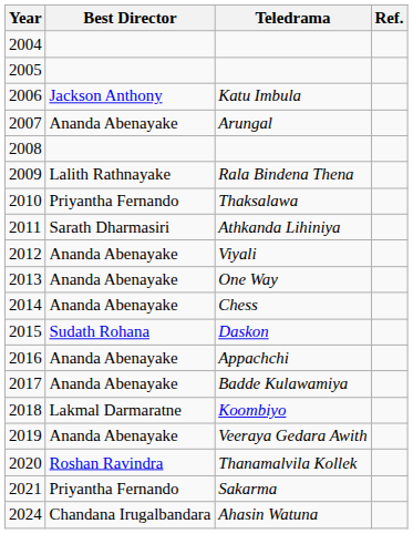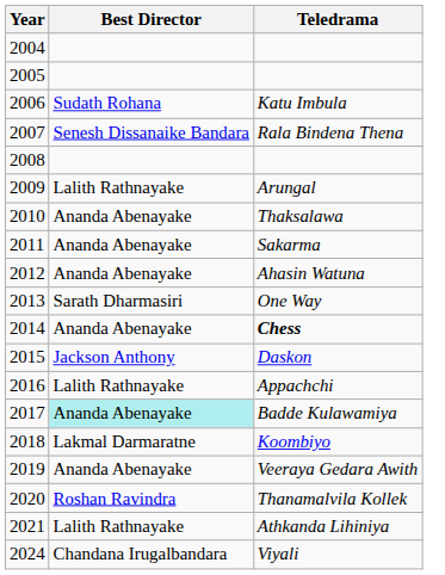 <table class="wikitable">
 <tr>
 <th>Year</th>
 <th>Best Director</th>
 <th>Teledrama</th>
-<th>Ref.</th>
 </tr>
 <tr>
 <td>2004</td>
-<td></td>
 <td></td>
 <td></td>
 </tr>
 <tr>
 <td>2005</td>
 <td></td>
 <td></td>
-<td></td>
 </tr>
 <tr>
 <td>2006</td>
-<td><a href='#'>Jackson Anthony</a></td>
+<td><a href='#'>Sudath Rohana</a></td>
 <td><em>Katu Imbula</em></td>
-<td></td>
 </tr>
 <tr>
 <td>2007</td>
-<td>Ananda Abenayake</td>
-<td><em>Arungal</em></td>
-<td></td>
+<td><a href='#'>Senesh Dissanaike Bandara</a></td>
+<td><em>Rala Bindena Thena</em></td>
 </tr>
 <tr>
 <td>2008</td>
-<td></td>
 <td></td>
 <td></td>
 </tr>
 <tr>
 <td>2009</td>
 <td>Lalith Rathnayake</td>
-<td><em>Rala Bindena Thena</em></td>
-<td></td>
+<td><em>Arungal</em></td>
 </tr>
 <tr>
 <td>2010</td>
-<td>Priyantha Fernando</td>
+<td>Ananda Abenayake</td>
 <td><em>Thaksalawa</em></td>
-<td></td>
 </tr>
 <tr>
 <td>2011</td>
-<td>Sarath Dharmasiri</td>
-<td><em>Athkanda Lihiniya</em></td>
-<td></td>
+<td>Ananda Abenayake</td>
+<td><em>Sakarma</em></td>
 </tr>
 <tr>
 <td>2012</td>
 <td>Ananda Abenayake</td>
-<td><em>Viyali</em></td>
-<td></td>
+<td><em>Ahasin Watuna</em></td>
 </tr>
 <tr>
 <td>2013</td>
-<td>Ananda Abenayake</td>
+<td>Sarath Dharmasiri</td>
 <td><em>One Way</em></td>
-<td></td>
 </tr>
 <tr>
 <td>2014</td>
 <td>Ananda Abenayake</td>
-<td><em>Chess</em></td>
-<td></td>
+<td><strong><em>Chess</em></strong></td>
 </tr>
 <tr>
 <td>2015</td>
-<td><a href='#'>Sudath Rohana</a></td>
+<td><a href='#'>Jackson Anthony</a></td>
 <td><em><a href='#'>Daskon</a></em></td>
-<td></td>
 </tr>
 <tr>
 <td>2016</td>
-<td>Ananda Abenayake</td>
+<td>Lalith Rathnayake</td>
 <td><em>Appachchi</em></td>
-<td></td>
 </tr>
 <tr>
 <td>2017</td>
-<td>Ananda Abenayake</td>
+<td style="background: paleturquoise;">Ananda Abenayake</td>
 <td><em>Badde Kulawamiya</em></td>
-<td></td>
 </tr>
 <tr>
 <td>2018</td>
 <td>Lakmal Darmaratne</td>
 <td><em><a href='#'>Koombiyo</a></em></td>
-<td></td>
 </tr>
 <tr>
 <td>2019</td>
 <td>Ananda Abenayake</td>
 <td><em>Veeraya Gedara Awith</em></td>
-<td></td>
 </tr>
 <tr>
 <td>2020</td>
 <td><a href='#'>Roshan Ravindra</a></td>
 <td><em>Thanamalvila Kollek</em></td>
-<td></td>
 </tr>
 <tr>
 <td>2021</td>
-<td>Priyantha Fernando</td>
-<td><em>Sakarma</em></td>
-<td></td>
+<td>Lalith Rathnayake</td>
+<td><em>Athkanda Lihiniya</em></td>
 </tr>
 <tr>
 <td>2024</td>
 <td>Chandana Irugalbandara</td>
-<td><em>Ahasin Watuna</em></td>
-<td></td>
+<td><em>Viyali</em></td>
 </tr>
 </table>
